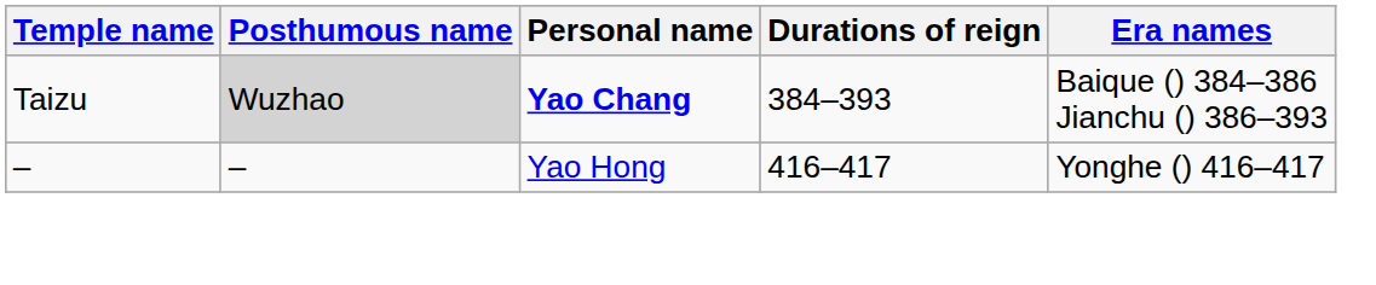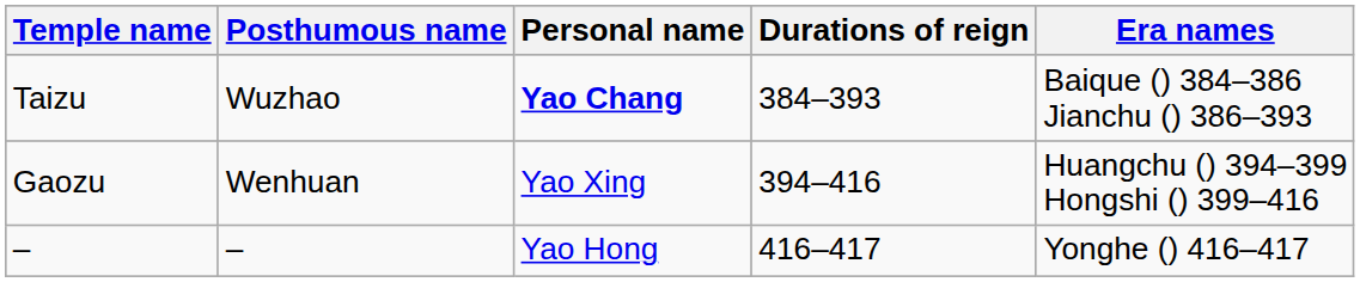 <table class="wikitable">
 <tr>
 <th><a href='#'>Temple name</a></th>
 <th><a href='#'>Posthumous name</a></th>
 <th>Personal name</th>
 <th>Durations of reign</th>
 <th><a href='#'>Era names</a></th>
 </tr>
 <tr>
 <td>Taizu</td>
-<td style="background: lightgrey;">Wuzhao</td>
+<td>Wuzhao</td>
 <td><strong><a href='#'>Yao Chang</a></strong></td>
 <td>384–393</td>
 <td>Baique () 384–386<br>Jianchu () 386–393<br></td>
+</tr>
+<tr>
+<td>Gaozu</td>
+<td>Wenhuan</td>
+<td><a href='#'>Yao Xing</a></td>
+<td>394–416</td>
+<td>Huangchu () 394–399<br>Hongshi () 399–416<br></td>
 </tr>
 <tr>
 <td>–</td>
 <td>–</td>
 <td><a href='#'>Yao Hong</a></td>
 <td>416–417</td>
 <td>Yonghe () 416–417<br></td>
 </tr>
 </table>
